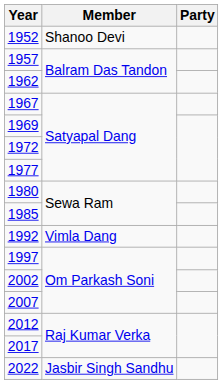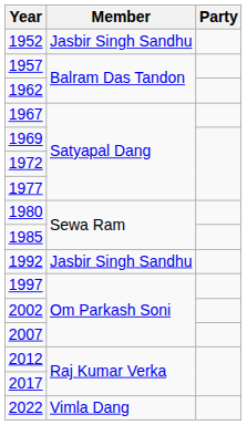 <table class="wikitable">
 <tr>
 <th>Year</th>
 <th>Member</th>
 <th colspan="2">Party</th>
 </tr>
 <tr>
 <td><a href='#'>1952</a></td>
-<td>Shanoo Devi</td>
+<td><a href='#'>Jasbir Singh Sandhu</a></td>
 <td></td>
 </tr>
 <tr>
 <td><a href='#'>1957</a></td>
 <td rowspan="2"><a href='#'>Balram Das Tandon</a></td>
 <td></td>
 </tr>
 <tr>
 <td><a href='#'>1962</a></td>
 </tr>
 <tr>
 <td><a href='#'>1967</a></td>
 <td rowspan="4"><a href='#'>Satyapal Dang</a></td>
 <td></td>
 </tr>
 <tr>
 <td><a href='#'>1969</a></td>
 </tr>
 <tr>
 <td><a href='#'>1972</a></td>
 </tr>
 <tr>
 <td><a href='#'>1977</a></td>
 </tr>
 <tr>
 <td><a href='#'>1980</a></td>
 <td rowspan="2">Sewa Ram</td>
 <td></td>
 </tr>
 <tr>
 <td><a href='#'>1985</a></td>
 <td></td>
 </tr>
 <tr>
 <td><a href='#'>1992</a></td>
-<td><a href='#'>Vimla Dang</a></td>
+<td><a href='#'>Jasbir Singh Sandhu</a></td>
 <td></td>
 </tr>
 <tr>
 <td><a href='#'>1997</a></td>
 <td rowspan="3"><a href='#'>Om Parkash Soni</a></td>
 <td></td>
 </tr>
 <tr>
 <td><a href='#'>2002</a></td>
 </tr>
 <tr>
 <td><a href='#'>2007</a></td>
 <td></td>
 </tr>
 <tr>
 <td><a href='#'>2012</a></td>
 <td rowspan="2"><a href='#'>Raj Kumar Verka</a></td>
 </tr>
 <tr>
 <td><a href='#'>2017</a></td>
 </tr>
 <tr>
 <td><a href='#'>2022</a></td>
-<td><a href='#'>Jasbir Singh Sandhu</a></td>
+<td><a href='#'>Vimla Dang</a></td>
 <td></td>
 </tr>
 </table>
